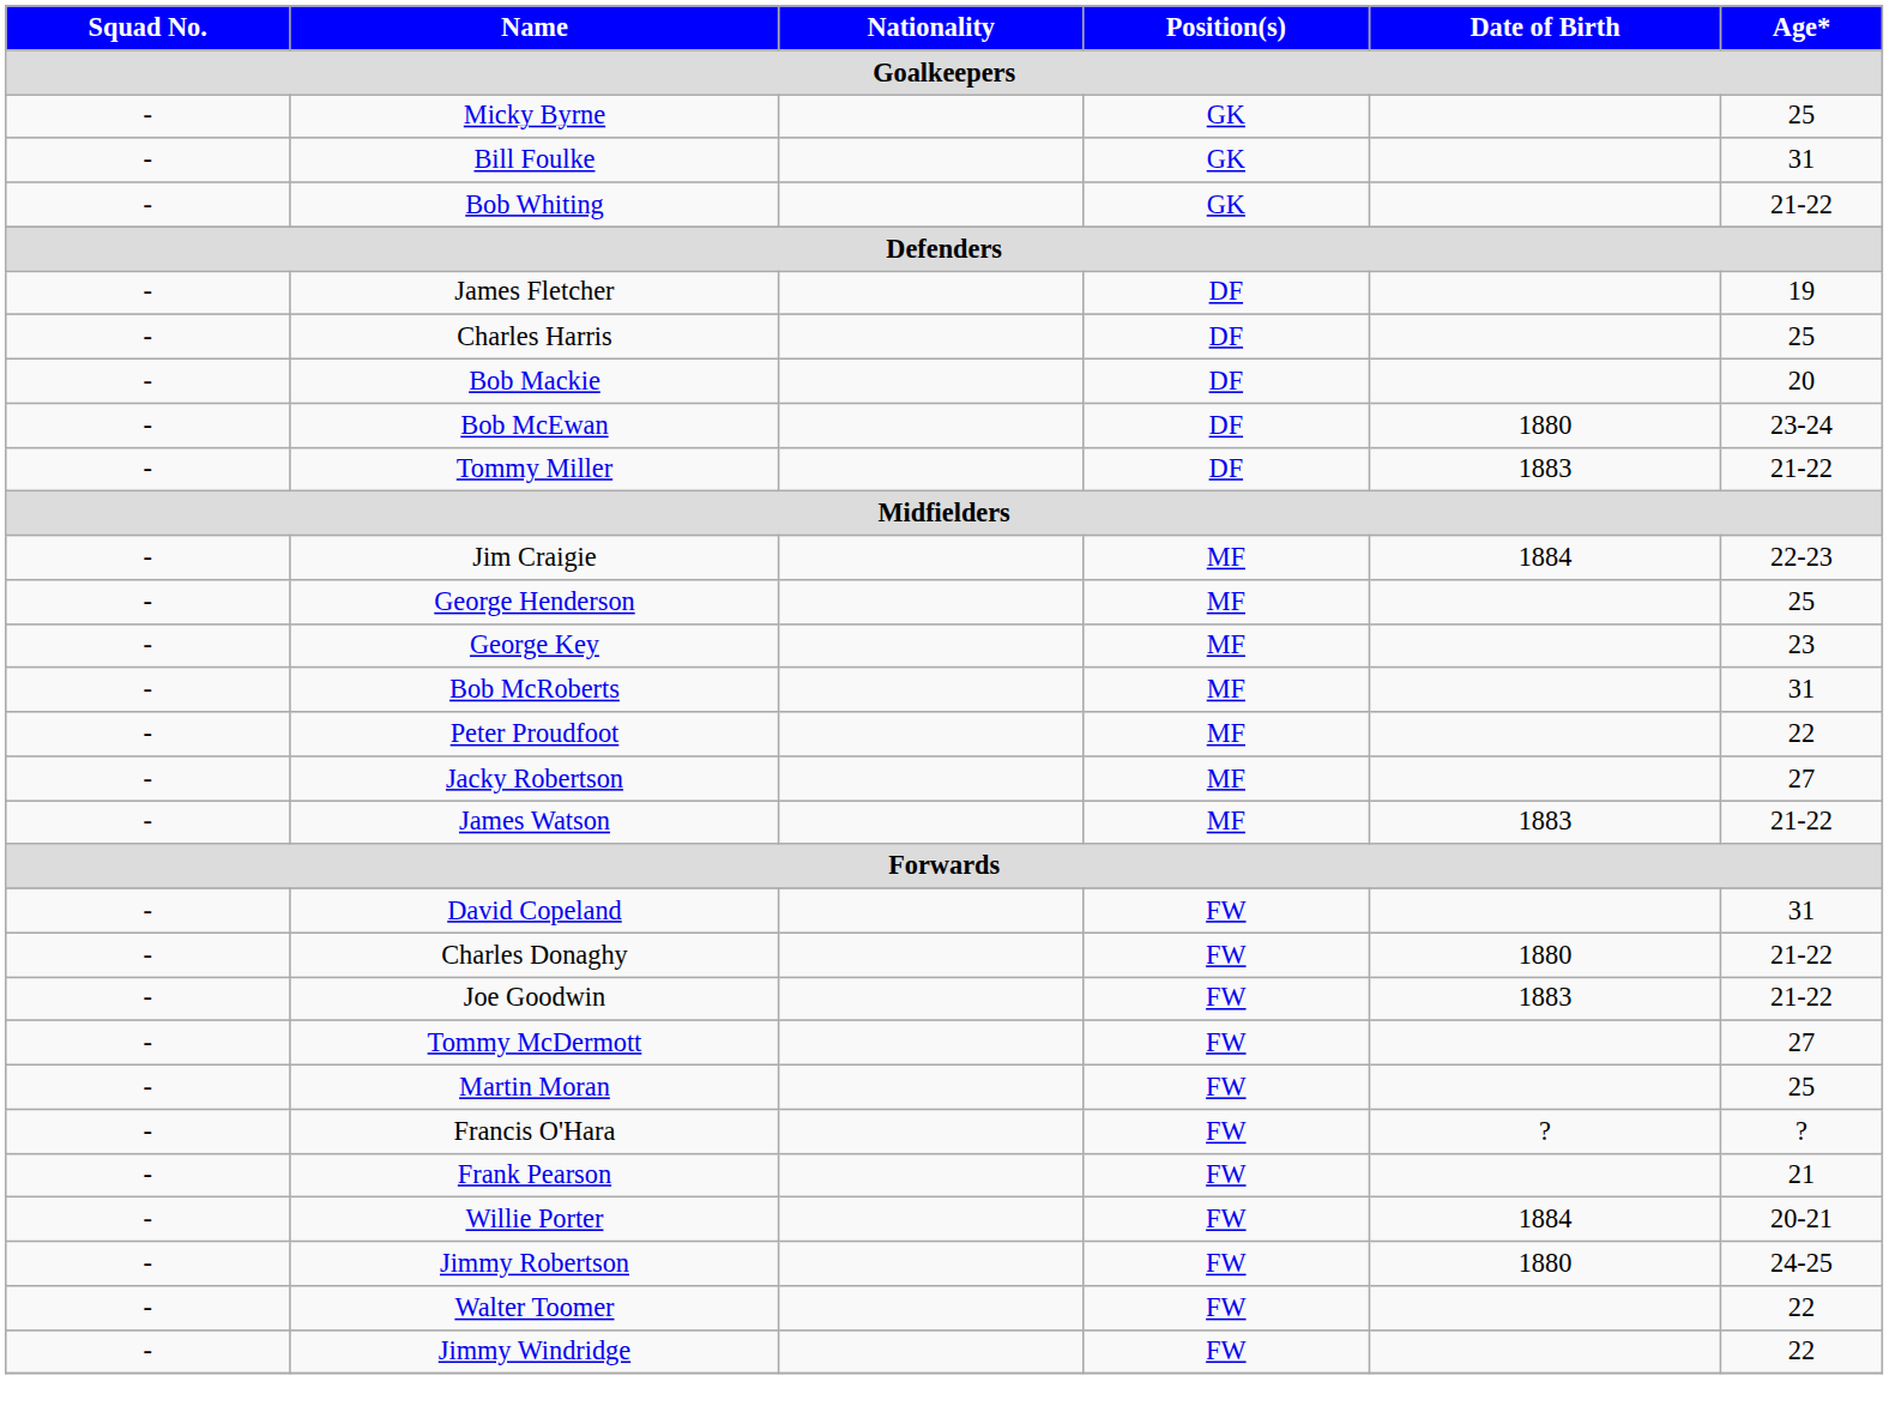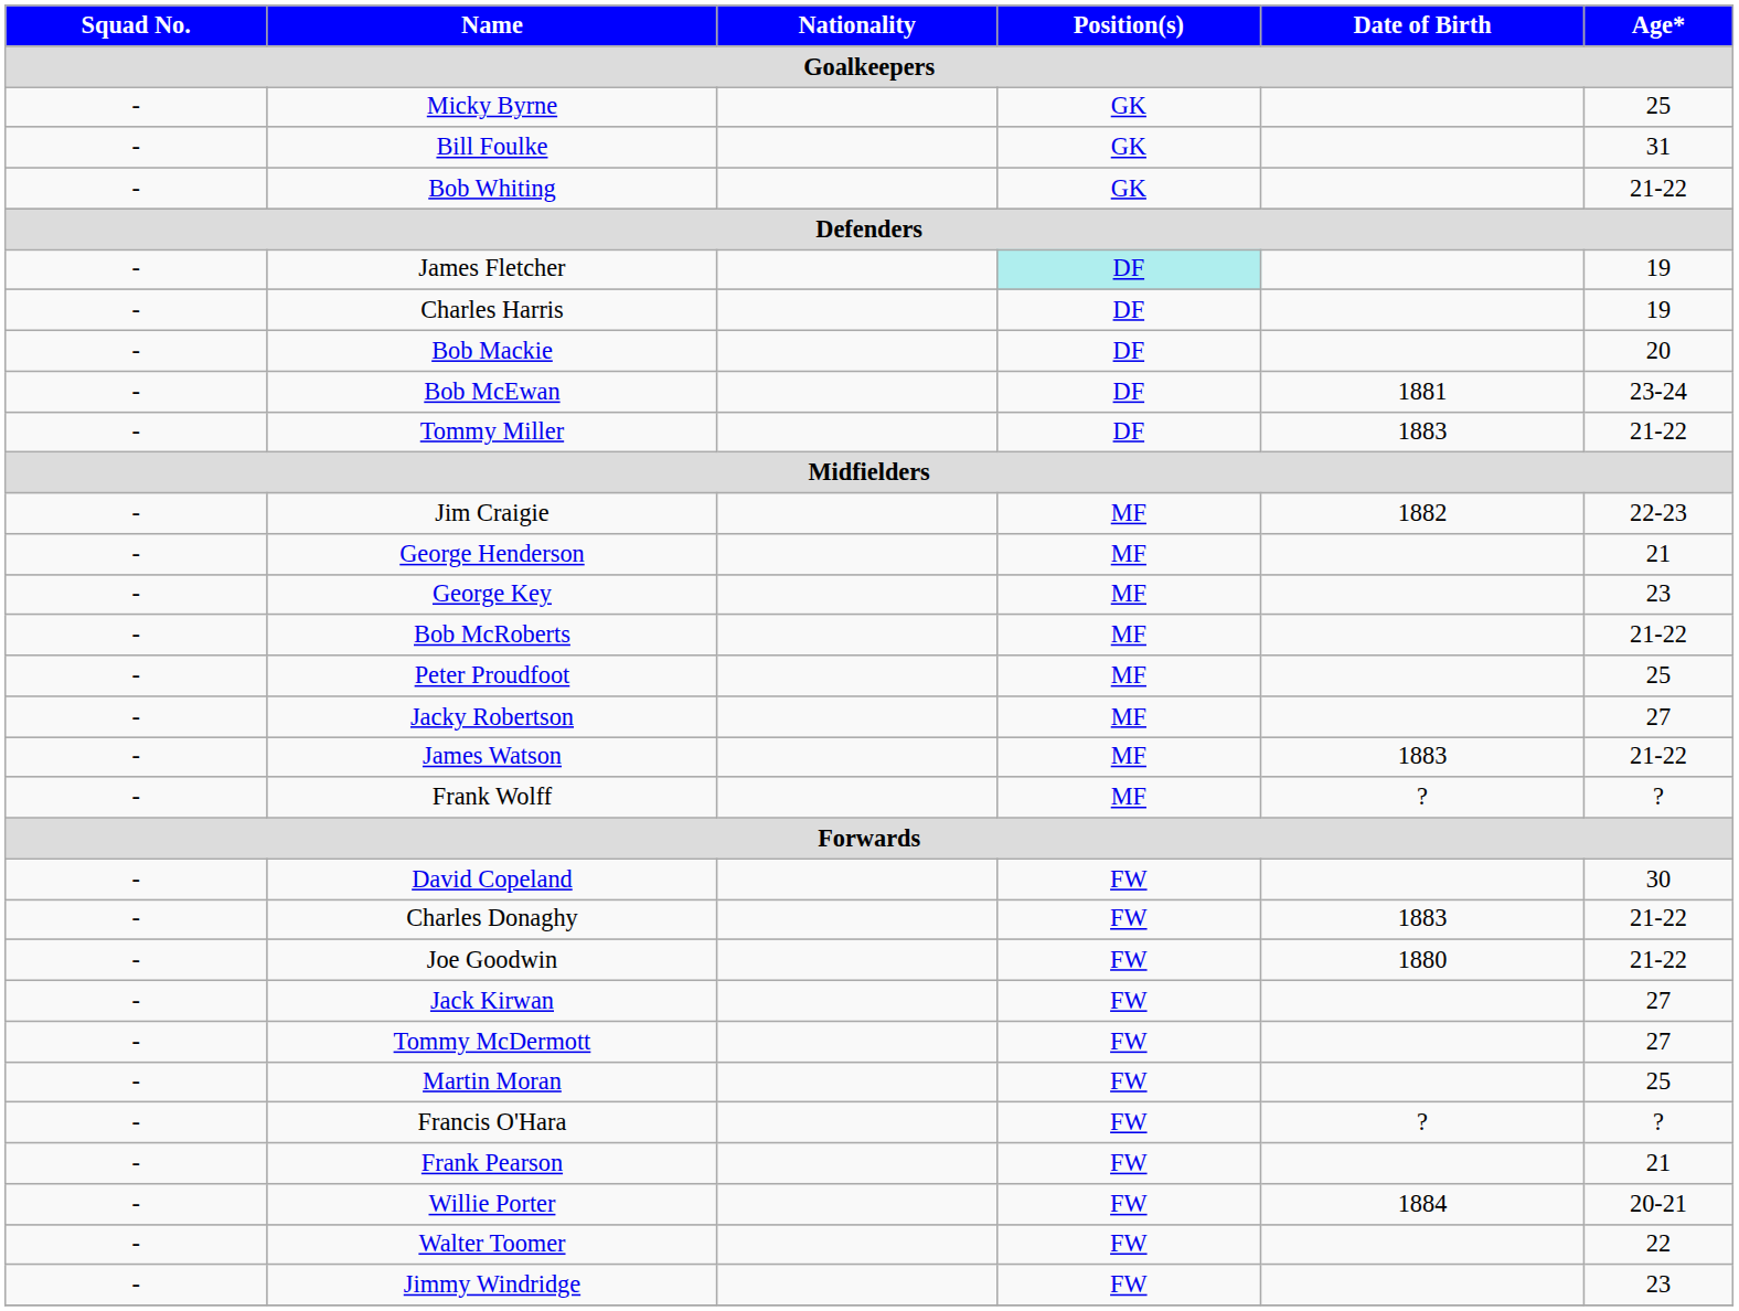 <table class="wikitable" style="text-align:center; font-size:90%; width:80%;">
 <tr>
 <th style="background:#00f; color:white; text-align:center;">Squad No.</th>
 <th style="background:#00f; color:white; text-align:center;">Name</th>
 <th style="background:#00f; color:white; text-align:center;">Nationality</th>
 <th style="background:#00f; color:white; text-align:center;">Position(s)</th>
 <th style="background:#00f; color:white; text-align:center;">Date of Birth</th>
 <th style="background:#00f; color:white; text-align:center;">Age*</th>
 </tr>
 <tr>
 <th colspan="6" style="background:#dcdcdc; text-align:center">Goalkeepers</th>
 </tr>
 <tr>
 <td>-</td>
 <td><a href='#'>Micky Byrne</a></td>
 <td></td>
 <td><a href='#'>GK</a></td>
 <td></td>
 <td>25</td>
 </tr>
 <tr>
 <td>-</td>
 <td><a href='#'>Bill Foulke</a></td>
 <td></td>
 <td><a href='#'>GK</a></td>
 <td></td>
 <td>31</td>
 </tr>
 <tr>
 <td>-</td>
 <td><a href='#'>Bob Whiting</a></td>
 <td></td>
 <td><a href='#'>GK</a></td>
 <td></td>
 <td>21-22</td>
 </tr>
 <tr>
 <th colspan="6" style="background:#dcdcdc; text-align:center">Defenders</th>
 </tr>
 <tr>
 <td>-</td>
 <td>James Fletcher</td>
 <td></td>
-<td><a href='#'>DF</a></td>
+<td style="background: paleturquoise;"><a href='#'>DF</a></td>
 <td></td>
 <td>19</td>
 </tr>
 <tr>
 <td>-</td>
 <td>Charles Harris</td>
 <td></td>
 <td><a href='#'>DF</a></td>
 <td></td>
-<td>25</td>
+<td>19</td>
 </tr>
 <tr>
 <td>-</td>
 <td><a href='#'>Bob Mackie</a></td>
 <td></td>
 <td><a href='#'>DF</a></td>
 <td></td>
 <td>20</td>
 </tr>
 <tr>
 <td>-</td>
 <td><a href='#'>Bob McEwan</a></td>
 <td></td>
 <td><a href='#'>DF</a></td>
-<td>1880</td>
+<td>1881</td>
 <td>23-24</td>
 </tr>
 <tr>
 <td>-</td>
 <td><a href='#'>Tommy Miller</a></td>
 <td></td>
 <td><a href='#'>DF</a></td>
 <td>1883</td>
 <td>21-22</td>
 </tr>
 <tr>
 <th colspan="6" style="background:#dcdcdc; text-align:center">Midfielders</th>
 </tr>
 <tr>
 <td>-</td>
 <td>Jim Craigie</td>
 <td></td>
 <td><a href='#'>MF</a></td>
-<td>1884</td>
+<td>1882</td>
 <td>22-23</td>
 </tr>
 <tr>
 <td>-</td>
 <td><a href='#'>George Henderson</a></td>
 <td></td>
 <td><a href='#'>MF</a></td>
 <td></td>
-<td>25</td>
+<td>21</td>
 </tr>
 <tr>
 <td>-</td>
 <td><a href='#'>George Key</a></td>
 <td></td>
 <td><a href='#'>MF</a></td>
 <td></td>
 <td>23</td>
 </tr>
 <tr>
 <td>-</td>
 <td><a href='#'>Bob McRoberts</a></td>
 <td></td>
 <td><a href='#'>MF</a></td>
 <td></td>
-<td>31</td>
+<td>21-22</td>
 </tr>
 <tr>
 <td>-</td>
 <td><a href='#'>Peter Proudfoot</a></td>
 <td></td>
 <td><a href='#'>MF</a></td>
 <td></td>
-<td>22</td>
+<td>25</td>
 </tr>
 <tr>
 <td>-</td>
 <td><a href='#'>Jacky Robertson</a></td>
 <td></td>
 <td><a href='#'>MF</a></td>
 <td></td>
 <td>27</td>
 </tr>
 <tr>
 <td>-</td>
 <td><a href='#'>James Watson</a></td>
 <td></td>
 <td><a href='#'>MF</a></td>
 <td>1883</td>
 <td>21-22</td>
 </tr>
 <tr>
+<td>-</td>
+<td>Frank Wolff</td>
+<td></td>
+<td><a href='#'>MF</a></td>
+<td>?</td>
+<td>?</td>
+</tr>
+<tr>
 <th colspan="6" style="background:#dcdcdc; text-align:center">Forwards</th>
 </tr>
 <tr>
 <td>-</td>
 <td><a href='#'>David Copeland</a></td>
 <td></td>
 <td><a href='#'>FW</a></td>
 <td></td>
-<td>31</td>
+<td>30</td>
 </tr>
 <tr>
 <td>-</td>
 <td>Charles Donaghy</td>
+<td></td>
+<td><a href='#'>FW</a></td>
+<td>1883</td>
+<td>21-22</td>
+</tr>
+<tr>
+<td>-</td>
+<td>Joe Goodwin</td>
 <td></td>
 <td><a href='#'>FW</a></td>
 <td>1880</td>
 <td>21-22</td>
 </tr>
 <tr>
 <td>-</td>
-<td>Joe Goodwin</td>
+<td><a href='#'>Jack Kirwan</a></td>
 <td></td>
 <td><a href='#'>FW</a></td>
-<td>1883</td>
-<td>21-22</td>
+<td></td>
+<td>27</td>
 </tr>
 <tr>
 <td>-</td>
 <td><a href='#'>Tommy McDermott</a></td>
 <td></td>
 <td><a href='#'>FW</a></td>
 <td></td>
 <td>27</td>
 </tr>
 <tr>
 <td>-</td>
 <td><a href='#'>Martin Moran</a></td>
 <td></td>
 <td><a href='#'>FW</a></td>
 <td></td>
 <td>25</td>
 </tr>
 <tr>
 <td>-</td>
 <td>Francis O'Hara</td>
 <td></td>
 <td><a href='#'>FW</a></td>
 <td>?</td>
 <td>?</td>
 </tr>
 <tr>
 <td>-</td>
 <td><a href='#'>Frank Pearson</a></td>
 <td></td>
 <td><a href='#'>FW</a></td>
 <td></td>
 <td>21</td>
 </tr>
 <tr>
 <td>-</td>
 <td><a href='#'>Willie Porter</a></td>
 <td></td>
 <td><a href='#'>FW</a></td>
 <td>1884</td>
 <td>20-21</td>
 </tr>
 <tr>
 <td>-</td>
-<td><a href='#'>Jimmy Robertson</a></td>
-<td></td>
-<td><a href='#'>FW</a></td>
-<td>1880</td>
-<td>24-25</td>
-</tr>
-<tr>
-<td>-</td>
 <td><a href='#'>Walter Toomer</a></td>
 <td></td>
 <td><a href='#'>FW</a></td>
 <td></td>
 <td>22</td>
 </tr>
 <tr>
 <td>-</td>
 <td><a href='#'>Jimmy Windridge</a></td>
 <td></td>
 <td><a href='#'>FW</a></td>
 <td></td>
-<td>22</td>
+<td>23</td>
 </tr>
 <tr>
 </tr>
 </table>
